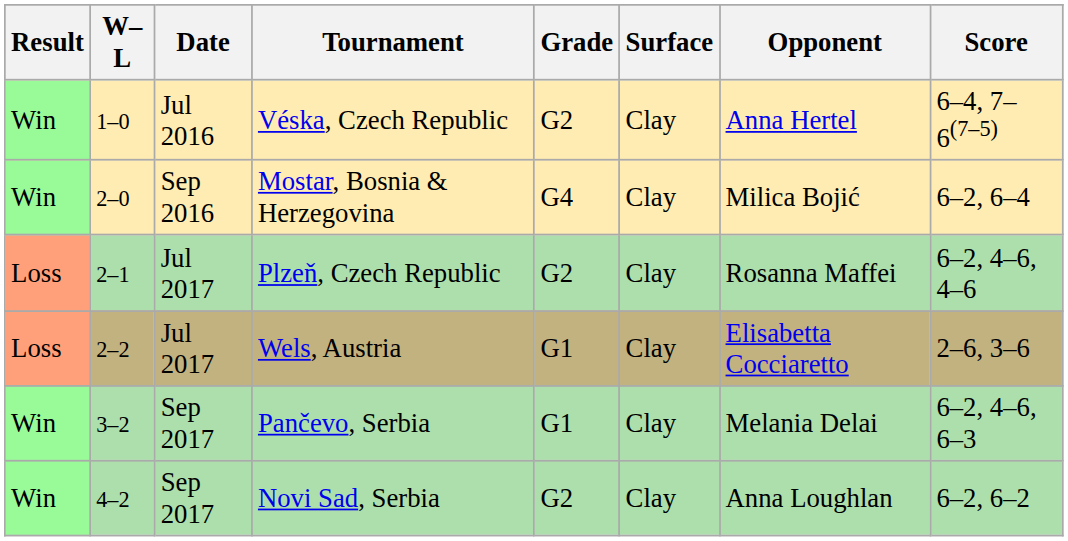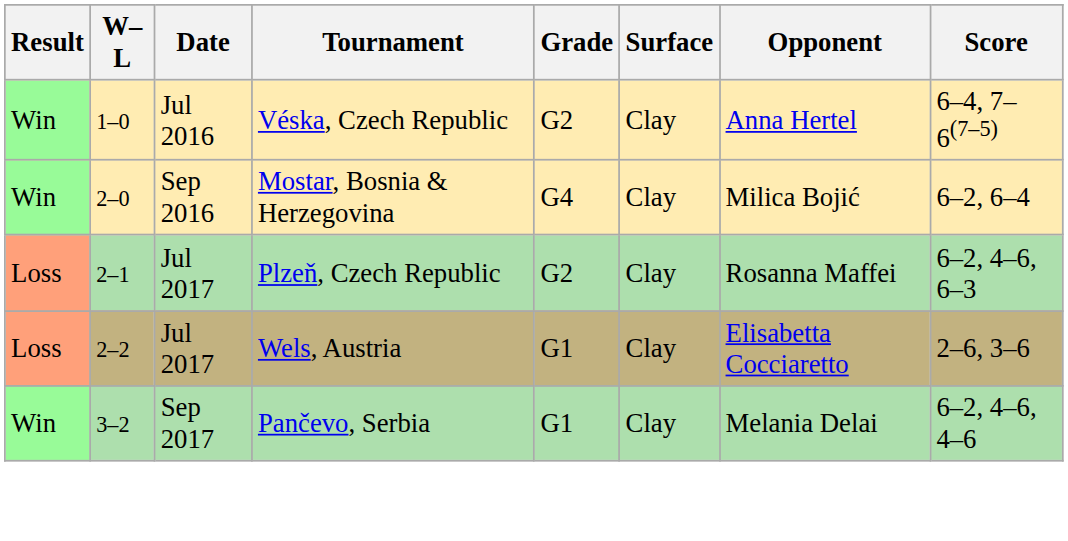 <table class="sortable wikitable" style=font-size:96%>
 <tr>
 <th>Result</th>
 <th class="unsortable">W–L</th>
 <th>Date</th>
 <th>Tournament</th>
 <th>Grade</th>
 <th>Surface</th>
 <th>Opponent</th>
 <th class="unsortable">Score</th>
 </tr>
 <tr bgcolor="#ffecb2">
 <td bgcolor="98FB98">Win</td>
 <td><small>1–0</small></td>
 <td>Jul 2016</td>
 <td><a href='#'>Véska</a>, Czech Republic</td>
 <td>G2</td>
 <td>Clay</td>
 <td> <a href='#'>Anna Hertel</a></td>
 <td>6–4, 7–6<sup>(7–5)</sup></td>
 </tr>
 <tr bgcolor="#ffecb2">
 <td bgcolor="98FB98">Win</td>
 <td><small>2–0</small></td>
 <td>Sep 2016</td>
 <td><a href='#'>Mostar</a>, Bosnia & Herzegovina</td>
 <td>G4</td>
 <td>Clay</td>
 <td> Milica Bojić</td>
 <td>6–2, 6–4</td>
 </tr>
 <tr bgcolor="#ADDFAD">
 <td bgcolor="ffa07a">Loss</td>
 <td><small>2–1</small></td>
 <td>Jul 2017</td>
 <td><a href='#'>Plzeň</a>, Czech Republic</td>
 <td>G2</td>
 <td>Clay</td>
 <td> Rosanna Maffei</td>
-<td>6–2, 4–6, 4–6</td>
+<td>6–2, 4–6, 6–3</td>
 </tr>
 <tr bgcolor="#C2B280">
 <td bgcolor="ffa07a">Loss</td>
 <td><small>2–2</small></td>
 <td>Jul 2017</td>
 <td><a href='#'>Wels</a>, Austria</td>
 <td>G1</td>
 <td>Clay</td>
 <td> <a href='#'>Elisabetta Cocciaretto</a></td>
 <td>2–6, 3–6</td>
 </tr>
 <tr bgcolor="#ADDFAD">
 <td bgcolor="98FB98">Win</td>
 <td><small>3–2</small></td>
 <td>Sep 2017</td>
 <td><a href='#'>Pančevo</a>, Serbia</td>
 <td>G1</td>
 <td>Clay</td>
 <td> Melania Delai</td>
-<td>6–2, 4–6, 6–3</td>
-</tr>
-<tr bgcolor="#ADDFAD">
-<td bgcolor="98FB98">Win</td>
-<td><small>4–2</small></td>
-<td>Sep 2017</td>
-<td><a href='#'>Novi Sad</a>, Serbia</td>
-<td>G2</td>
-<td>Clay</td>
-<td> Anna Loughlan</td>
-<td>6–2, 6–2</td>
+<td>6–2, 4–6, 4–6</td>
 </tr>
 </table>
